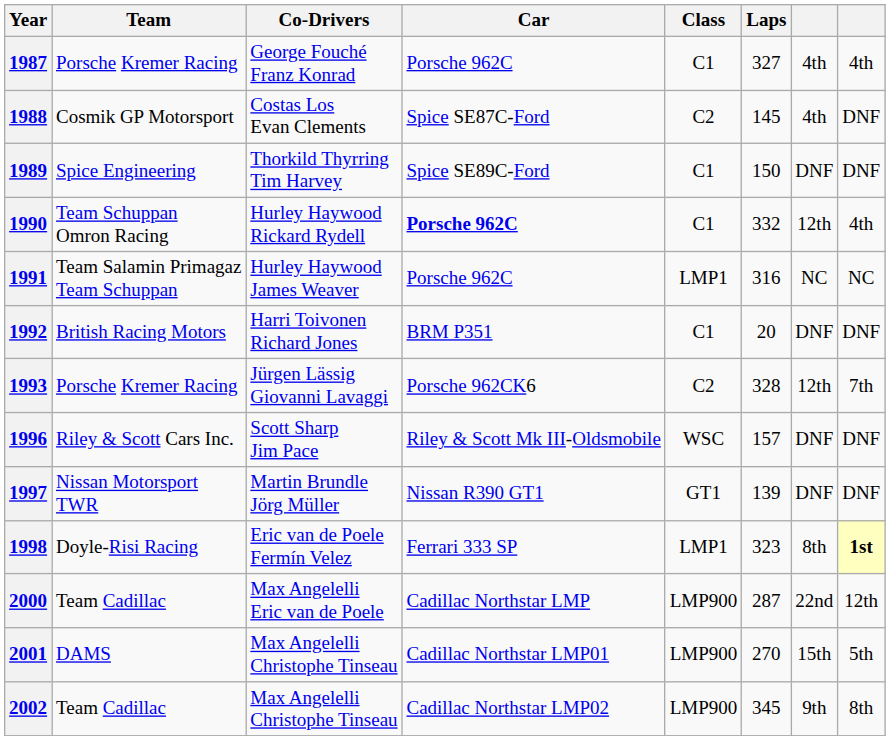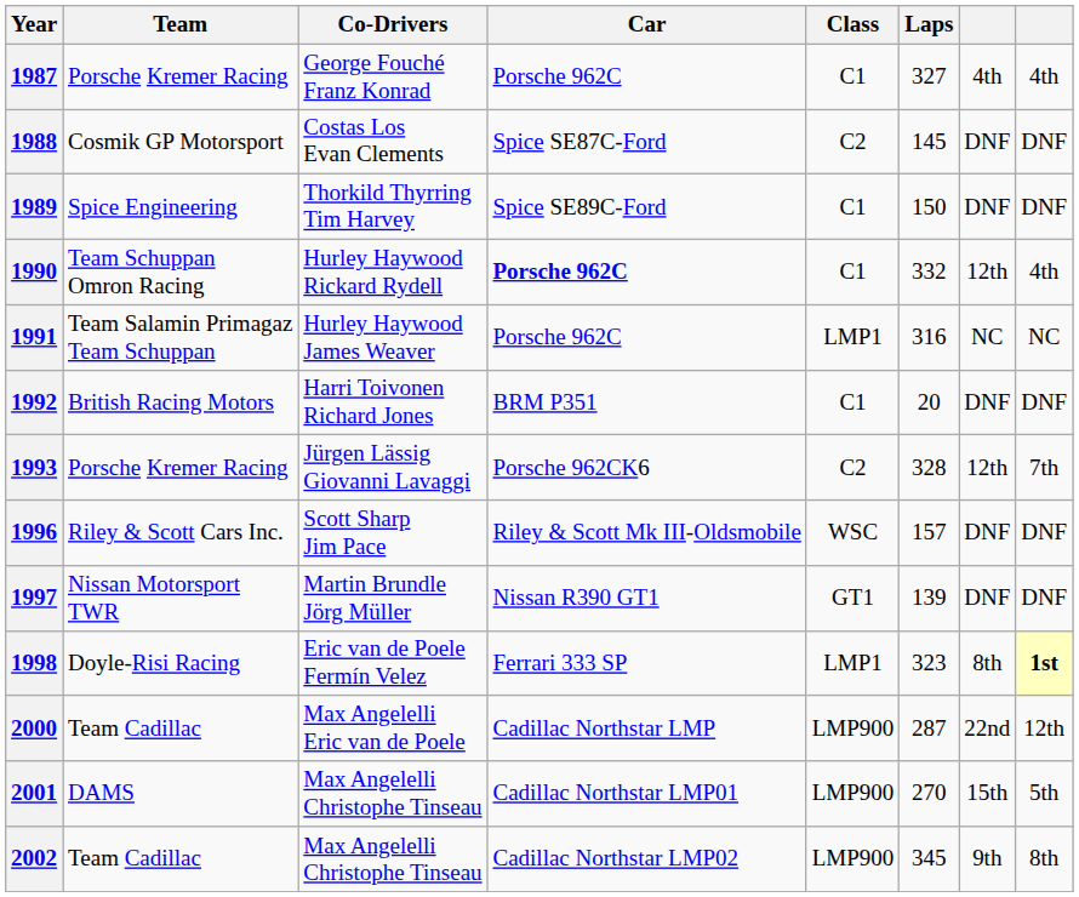 <table class="wikitable" style="text-align:center; font-size:90%">
 <tr>
 <th>Year</th>
 <th>Team</th>
 <th>Co-Drivers</th>
 <th>Car</th>
 <th>Class</th>
 <th>Laps</th>
 <th></th>
 <th></th>
 </tr>
 <tr>
 <th><a href='#'>1987</a></th>
 <td align="left"> <a href='#'>Porsche</a> <a href='#'>Kremer Racing</a></td>
 <td align="left"> <a href='#'>George Fouché</a><br> <a href='#'>Franz Konrad</a></td>
 <td align="left"><a href='#'>Porsche 962C</a></td>
 <td>C1</td>
 <td>327</td>
 <td>4th</td>
 <td>4th</td>
 </tr>
 <tr>
 <th><a href='#'>1988</a></th>
 <td align="left"> Cosmik GP Motorsport</td>
 <td align="left"> <a href='#'>Costas Los</a><br> Evan Clements</td>
 <td align="left"><a href='#'>Spice</a> SE87C-<a href='#'>Ford</a></td>
 <td>C2</td>
 <td>145</td>
-<td>4th</td>
+<td>DNF</td>
 <td>DNF</td>
 </tr>
 <tr>
 <th><a href='#'>1989</a></th>
 <td align="left"> <a href='#'>Spice Engineering</a></td>
 <td align="left"> <a href='#'>Thorkild Thyrring</a><br> <a href='#'>Tim Harvey</a></td>
 <td align="left"><a href='#'>Spice</a> SE89C-<a href='#'>Ford</a></td>
 <td>C1</td>
 <td>150</td>
 <td>DNF</td>
 <td>DNF</td>
 </tr>
 <tr>
 <th><a href='#'>1990</a></th>
 <td align="left"> <a href='#'>Team Schuppan</a><br> Omron Racing</td>
 <td align="left"> <a href='#'>Hurley Haywood</a><br> <a href='#'>Rickard Rydell</a></td>
 <td align="left"><strong><a href='#'>Porsche 962C</a></strong></td>
 <td>C1</td>
 <td>332</td>
 <td>12th</td>
 <td>4th</td>
 </tr>
 <tr>
 <th><a href='#'>1991</a></th>
 <td align="left"> Team Salamin Primagaz<br> <a href='#'>Team Schuppan</a></td>
 <td align="left"> <a href='#'>Hurley Haywood</a><br> <a href='#'>James Weaver</a></td>
 <td align="left"><a href='#'>Porsche 962C</a></td>
 <td>LMP1</td>
 <td>316</td>
 <td>NC</td>
 <td>NC</td>
 </tr>
 <tr>
 <th><a href='#'>1992</a></th>
 <td align="left"> <a href='#'>British Racing Motors</a></td>
 <td align="left"> <a href='#'>Harri Toivonen</a><br> <a href='#'>Richard Jones</a></td>
 <td align="left"><a href='#'>BRM P351</a></td>
 <td>C1</td>
 <td>20</td>
 <td>DNF</td>
 <td>DNF</td>
 </tr>
 <tr>
 <th><a href='#'>1993</a></th>
 <td align="left"> <a href='#'>Porsche</a> <a href='#'>Kremer Racing</a></td>
 <td align="left"> <a href='#'>Jürgen Lässig</a><br> <a href='#'>Giovanni Lavaggi</a></td>
 <td align="left"><a href='#'>Porsche 962CK</a>6</td>
 <td>C2</td>
 <td>328</td>
 <td>12th</td>
 <td>7th</td>
 </tr>
 <tr>
 <th><a href='#'>1996</a></th>
 <td align="left"> <a href='#'>Riley & Scott</a> Cars Inc.</td>
 <td align="left"> <a href='#'>Scott Sharp</a><br> <a href='#'>Jim Pace</a></td>
 <td align="left"><a href='#'>Riley & Scott Mk III</a>-<a href='#'>Oldsmobile</a></td>
 <td>WSC</td>
 <td>157</td>
 <td>DNF</td>
 <td>DNF</td>
 </tr>
 <tr>
 <th><a href='#'>1997</a></th>
 <td align="left"> <a href='#'>Nissan Motorsport</a><br> <a href='#'>TWR</a></td>
 <td align="left"> <a href='#'>Martin Brundle</a><br> <a href='#'>Jörg Müller</a></td>
 <td align="left"><a href='#'>Nissan R390 GT1</a></td>
 <td>GT1</td>
 <td>139</td>
 <td>DNF</td>
 <td>DNF</td>
 </tr>
 <tr>
 <th><a href='#'>1998</a></th>
 <td align="left"> Doyle-<a href='#'>Risi Racing</a></td>
 <td align="left"> <a href='#'>Eric van de Poele</a><br> <a href='#'>Fermín Velez</a></td>
 <td align="left"><a href='#'>Ferrari 333 SP</a></td>
 <td>LMP1</td>
 <td>323</td>
 <td>8th</td>
 <td style="background:#FFFFBF;"><strong>1st</strong></td>
 </tr>
 <tr>
 <th><a href='#'>2000</a></th>
 <td align="left"> Team <a href='#'>Cadillac</a></td>
 <td align="left"> <a href='#'>Max Angelelli</a><br> <a href='#'>Eric van de Poele</a></td>
 <td align="left"><a href='#'>Cadillac Northstar LMP</a></td>
 <td>LMP900</td>
 <td>287</td>
 <td>22nd</td>
 <td>12th</td>
 </tr>
 <tr>
 <th><a href='#'>2001</a></th>
 <td align="left"> <a href='#'>DAMS</a></td>
 <td align="left"> <a href='#'>Max Angelelli</a><br> <a href='#'>Christophe Tinseau</a></td>
 <td align="left"><a href='#'>Cadillac Northstar LMP01</a></td>
 <td>LMP900</td>
 <td>270</td>
 <td>15th</td>
 <td>5th</td>
 </tr>
 <tr>
 <th><a href='#'>2002</a></th>
 <td align="left"> Team <a href='#'>Cadillac</a></td>
 <td align="left"> <a href='#'>Max Angelelli</a><br> <a href='#'>Christophe Tinseau</a></td>
 <td align="left"><a href='#'>Cadillac Northstar LMP02</a></td>
 <td>LMP900</td>
 <td>345</td>
 <td>9th</td>
 <td>8th</td>
 </tr>
 <tr>
 </tr>
 </table>
